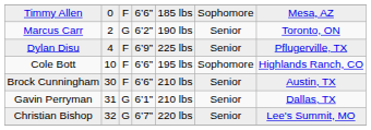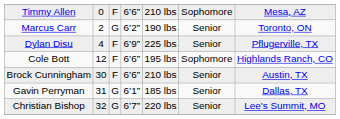 <table class="wikitable sortable" style="text-align: center">
 <tr align=center>
 </tr>
 <tr style="background:#eeeeee;">
 <td><a href='#'>Timmy Allen</a></td>
 <td>0</td>
 <td>F</td>
 <td>6’6”</td>
-<td>185 lbs</td>
+<td>210 lbs</td>
 <td>Sophomore</td>
 <td><a href='#'>Mesa, AZ</a></td>
 </tr>
 <tr>
 <td><a href='#'>Marcus Carr</a></td>
 <td>2</td>
 <td>G</td>
 <td>6’2”</td>
 <td>190 lbs</td>
 <td> Senior</td>
 <td><a href='#'>Toronto, ON</a></td>
 </tr>
 <tr style="background:#eeeeee;">
 <td><a href='#'>Dylan Disu</a></td>
 <td>4</td>
 <td>F</td>
 <td>6’9”</td>
 <td>225 lbs</td>
 <td>Senior</td>
 <td><a href='#'>Pflugerville, TX</a></td>
 </tr>
 <tr>
 <td>Cole Bott</td>
-<td>10</td>
+<td>12</td>
 <td>F</td>
 <td>6’6”</td>
 <td>195 lbs</td>
 <td>Sophomore</td>
 <td><a href='#'>Highlands Ranch, CO</a></td>
 </tr>
 <tr style="background:#eeeeee;">
 <td>Brock Cunningham</td>
 <td>30</td>
 <td>F</td>
 <td>6’6”</td>
 <td>210 lbs</td>
 <td>Senior</td>
 <td><a href='#'>Austin, TX</a></td>
 </tr>
 <tr>
 <td>Gavin Perryman</td>
 <td>31</td>
 <td>G</td>
 <td>6’1”</td>
-<td>210 lbs</td>
+<td>185 lbs</td>
 <td> Senior</td>
 <td><a href='#'>Dallas, TX</a></td>
 </tr>
 <tr style="background:#eeeeee;">
 <td>Christian Bishop</td>
 <td>32</td>
 <td>G</td>
 <td>6’7”</td>
 <td>220 lbs</td>
 <td> Senior</td>
 <td><a href='#'>Lee's Summit, MO</a></td>
 </tr>
 <tr>
 </tr>
 </table>
